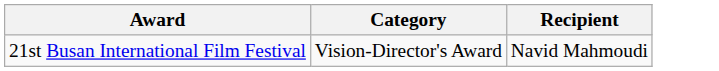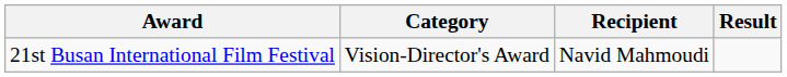 <table class="wikitable">
 <tr>
 <th>Award</th>
 <th>Category</th>
 <th>Recipient</th>
+<th>Result</th>
 </tr>
 <tr>
 <td>21st <a href='#'>Busan International Film Festival</a></td>
 <td>Vision-Director's Award</td>
 <td>Navid Mahmoudi</td>
+<td></td>
 </tr>
 </table>
